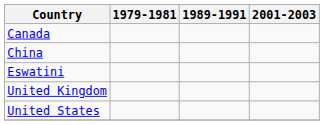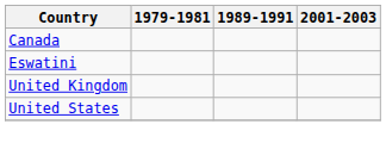 <table class="wikitable">
 <tr>
 <th>Country</th>
 <th>1979-1981</th>
 <th>1989-1991</th>
 <th>2001-2003</th>
 </tr>
 <tr>
 <td><a href='#'>Canada</a></td>
-<td></td>
-<td></td>
-<td></td>
-</tr>
-<tr>
-<td><a href='#'>China</a></td>
 <td></td>
 <td></td>
 <td></td>
 </tr>
 <tr>
 <td><a href='#'>Eswatini</a></td>
 <td></td>
 <td></td>
 <td></td>
 </tr>
 <tr>
 <td><a href='#'>United Kingdom</a></td>
 <td></td>
 <td></td>
 <td></td>
 </tr>
 <tr>
 <td><a href='#'>United States</a></td>
 <td></td>
 <td></td>
 <td></td>
 </tr>
 <tr>
 </tr>
 </table>
